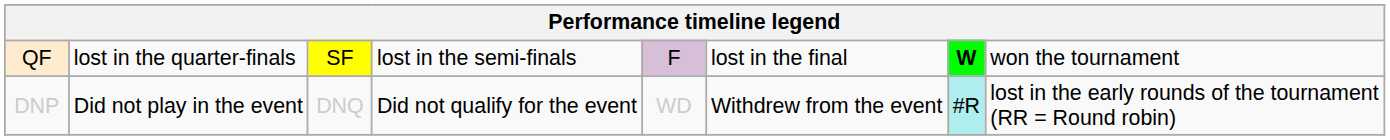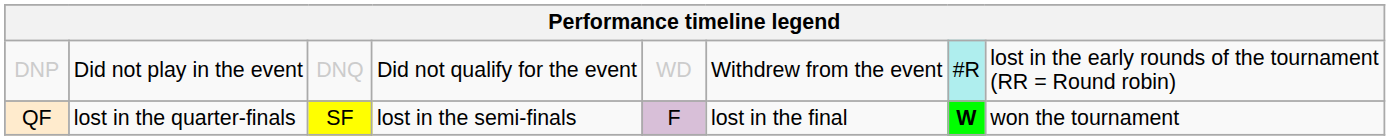 <table class="wikitable" style="font-size:75%;">
 <tr bgcolor="#efefef">
 <th colspan="8">Performance timeline legend</th>
+</tr>
+<tr>
+<td align="center" style="color:#cccccc;" width="30">DNP</td>
+<td>Did not play in the event</td>
+<td align="center" style="color:#cccccc;" width="30">DNQ</td>
+<td>Did not qualify for the event</td>
+<td align="center" style="color:#cccccc;" width="30">WD</td>
+<td>Withdrew from the event</td>
+<td align="center" style="background:#afeeee;">#R</td>
+<td>lost in the early rounds of the tournament<br>(RR = Round robin)</td>
 </tr>
 <tr>
 <td align="center" style="background:#ffebcd;">QF</td>
 <td>lost in the quarter-finals</td>
 <td align="center" style="background:yellow;">SF</td>
 <td>lost in the semi-finals</td>
 <td align="center" style="background:#D8BFD8;">F</td>
 <td>lost in the final</td>
 <td align="center" style="background:#00ff00;"><strong>W</strong></td>
 <td>won the tournament</td>
 </tr>
-<tr>
-<td align="center" style="color:#cccccc;" width="30">DNP</td>
-<td>Did not play in the event</td>
-<td align="center" style="color:#cccccc;" width="30">DNQ</td>
-<td>Did not qualify for the event</td>
-<td align="center" style="color:#cccccc;" width="30">WD</td>
-<td>Withdrew from the event</td>
-<td align="center" style="background:#afeeee;">#R</td>
-<td>lost in the early rounds of the tournament<br>(RR = Round robin)</td>
-</tr>
 </table>
